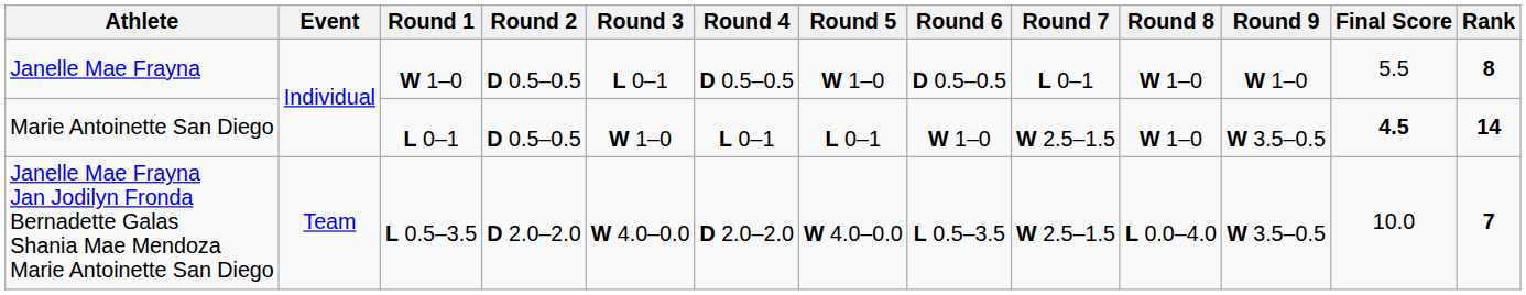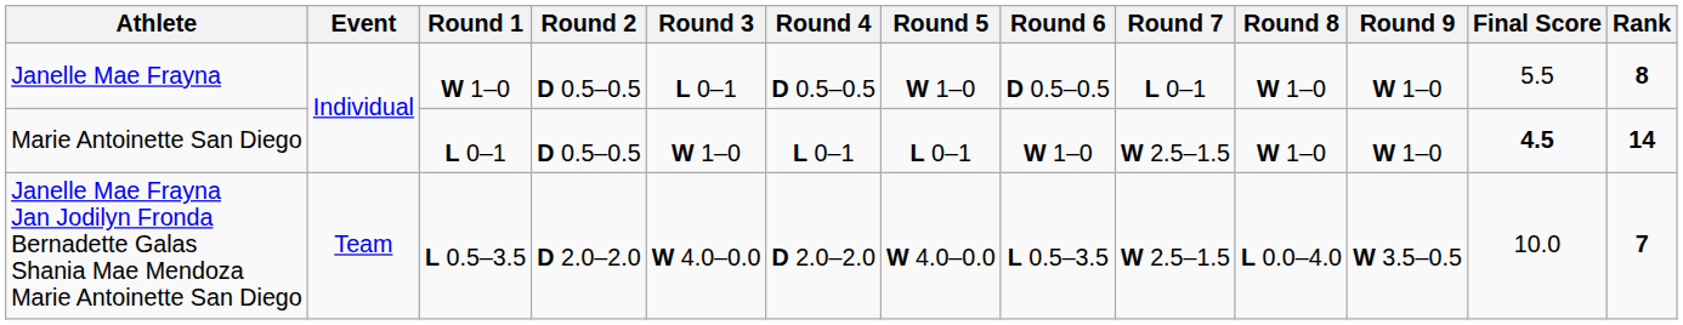 <table class="wikitable">
 <tr>
 <th>Athlete</th>
 <th>Event</th>
 <th>Round 1</th>
 <th>Round 2</th>
 <th>Round 3</th>
 <th>Round 4</th>
 <th>Round 5</th>
 <th>Round 6</th>
 <th>Round 7</th>
 <th>Round 8</th>
 <th>Round 9</th>
 <th>Final Score</th>
 <th>Rank</th>
 </tr>
 <tr align=center>
 <td align=left><a href='#'>Janelle Mae Frayna</a></td>
 <td rowspan=2><a href='#'>Individual</a></td>
 <td><br><strong>W</strong> 1–0</td>
 <td><br><strong>D</strong> 0.5–0.5</td>
 <td><br><strong>L</strong> 0–1</td>
 <td><br><strong>D</strong> 0.5–0.5</td>
 <td><br><strong>W</strong> 1–0</td>
 <td><br><strong>D</strong> 0.5–0.5</td>
 <td><br><strong>L</strong> 0–1</td>
 <td><br><strong>W</strong> 1–0</td>
 <td><br><strong>W</strong> 1–0</td>
 <td>5.5</td>
 <td><strong>8</strong></td>
 </tr>
 <tr align=center>
 <td align=left>Marie Antoinette San Diego</td>
 <td><br><strong>L</strong> 0–1</td>
 <td><br><strong>D</strong> 0.5–0.5</td>
 <td><br><strong>W</strong> 1–0</td>
 <td><br><strong>L</strong> 0–1</td>
 <td><br><strong>L</strong> 0–1</td>
 <td><br><strong>W</strong> 1–0</td>
 <td><br><strong>W</strong> 2.5–1.5</td>
 <td><br><strong>W</strong> 1–0</td>
-<td><br><strong>W</strong> 3.5–0.5</td>
+<td><br><strong>W</strong> 1–0</td>
 <td><strong>4.5</strong></td>
 <td><strong>14</strong></td>
 </tr>
 <tr align=center>
 <td align=left><a href='#'>Janelle Mae Frayna</a><br><a href='#'>Jan Jodilyn Fronda</a><br>Bernadette Galas<br>Shania Mae Mendoza<br>Marie Antoinette San Diego</td>
 <td><a href='#'>Team</a></td>
 <td><br><strong>L</strong> 0.5–3.5</td>
 <td><br><strong>D</strong> 2.0–2.0</td>
 <td><br><strong>W</strong> 4.0–0.0</td>
 <td><br><strong>D</strong> 2.0–2.0</td>
 <td><br><strong>W</strong> 4.0–0.0</td>
 <td><br><strong>L</strong> 0.5–3.5</td>
 <td><br><strong>W</strong> 2.5–1.5</td>
 <td><br><strong>L</strong> 0.0–4.0</td>
 <td><br><strong>W</strong> 3.5–0.5</td>
 <td>10.0</td>
 <td><strong>7</strong></td>
 </tr>
 </table>
